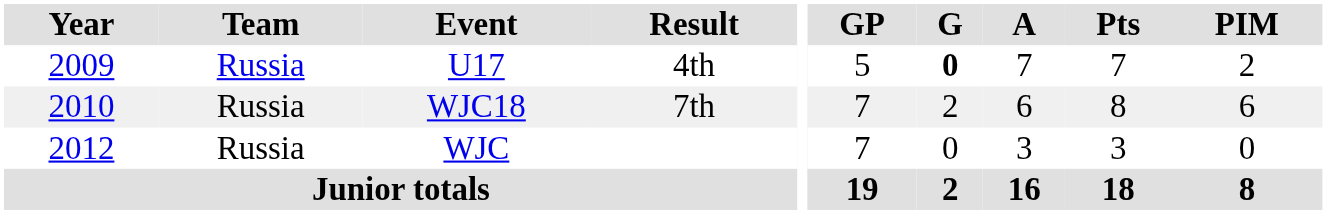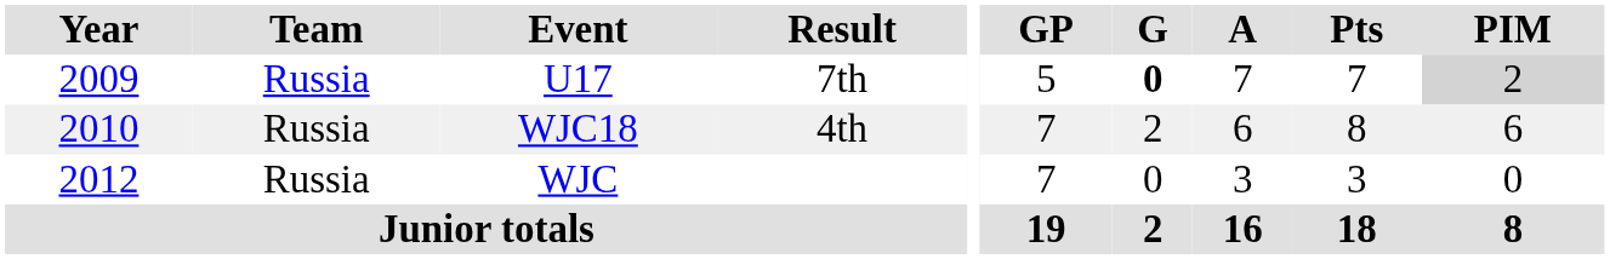 <table border="0" cellpadding="1" cellspacing="0" ID="Table3" style="text-align:center; width:40em">
 <tr ALIGN="center" bgcolor="#e0e0e0">
 <th>Year</th>
 <th>Team</th>
 <th>Event</th>
 <th>Result</th>
 <th rowspan="99" bgcolor="#ffffff"></th>
 <th>GP</th>
 <th>G</th>
 <th>A</th>
 <th>Pts</th>
 <th>PIM</th>
 </tr>
 <tr>
 <td><a href='#'>2009</a></td>
 <td><a href='#'>Russia</a></td>
 <td><a href='#'>U17</a></td>
-<td>4th</td>
+<td>7th</td>
 <td>5</td>
 <td><strong>0</strong></td>
 <td>7</td>
 <td>7</td>
-<td>2</td>
+<td style="background: lightgrey;">2</td>
 </tr>
 <tr bgcolor="#f0f0f0">
 <td><a href='#'>2010</a></td>
 <td>Russia</td>
 <td><a href='#'>WJC18</a></td>
-<td>7th</td>
+<td>4th</td>
 <td>7</td>
 <td>2</td>
 <td>6</td>
 <td>8</td>
 <td>6</td>
 </tr>
 <tr>
 <td><a href='#'>2012</a></td>
 <td>Russia</td>
 <td><a href='#'>WJC</a></td>
 <td></td>
 <td>7</td>
 <td>0</td>
 <td>3</td>
 <td>3</td>
 <td>0</td>
 </tr>
 <tr bgcolor="#e0e0e0">
 <th colspan="4">Junior totals</th>
 <th>19</th>
 <th>2</th>
 <th>16</th>
 <th>18</th>
 <th>8</th>
 </tr>
 </table>
